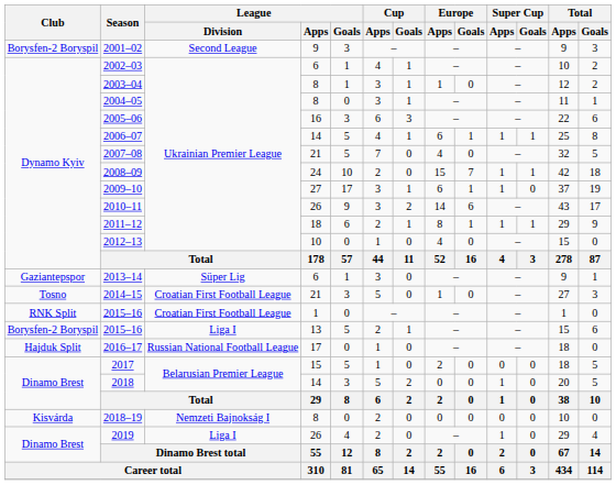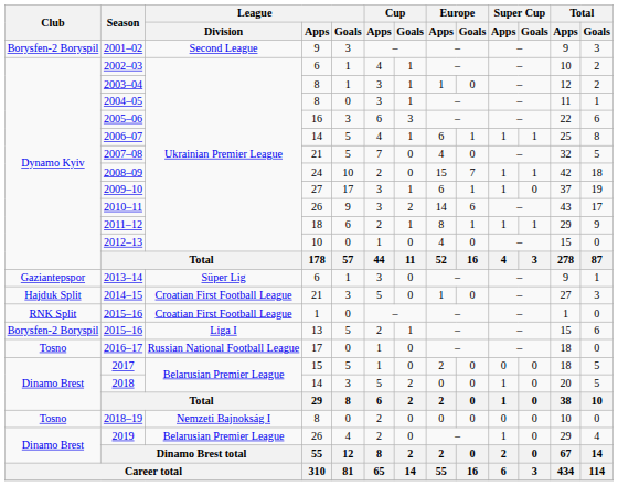 <table class="wikitable" style="text-align: center">
 <tr>
 <th rowspan=2>Club</th>
 <th rowspan=2>Season</th>
 <th colspan=3>League</th>
 <th colspan=2>Cup</th>
 <th colspan=2>Europe</th>
 <th colspan=2>Super Cup</th>
 <th colspan=2>Total</th>
 </tr>
 <tr>
 <th>Division</th>
 <th>Apps</th>
 <th>Goals</th>
 <th>Apps</th>
 <th>Goals</th>
 <th>Apps</th>
 <th>Goals</th>
 <th>Apps</th>
 <th>Goals</th>
 <th>Apps</th>
 <th>Goals</th>
 </tr>
 <tr>
 <td rowspan=1><a href='#'>Borysfen-2 Boryspil</a></td>
 <td><a href='#'>2001–02</a></td>
 <td rowspan=1><a href='#'>Second League</a></td>
 <td>9</td>
 <td>3</td>
 <td colspan=2>–</td>
 <td colspan=2>–</td>
 <td colspan=2>–</td>
 <td>9</td>
 <td>3</td>
 </tr>
 <tr>
 <td rowspan=12><a href='#'>Dynamo Kyiv</a></td>
 <td><a href='#'>2002–03</a></td>
 <td rowspan=11><a href='#'>Ukrainian Premier League</a></td>
 <td>6</td>
 <td>1</td>
 <td>4</td>
 <td>1</td>
 <td colspan=2>–</td>
 <td colspan=2>–</td>
 <td>10</td>
 <td>2</td>
 </tr>
 <tr>
 <td><a href='#'>2003–04</a></td>
 <td>8</td>
 <td>1</td>
 <td>3</td>
 <td>1</td>
 <td>1</td>
 <td>0</td>
 <td colspan=2>–</td>
 <td>12</td>
 <td>2</td>
 </tr>
 <tr>
 <td><a href='#'>2004–05</a></td>
 <td>8</td>
 <td>0</td>
 <td>3</td>
 <td>1</td>
 <td colspan=2>–</td>
 <td colspan=2>–</td>
 <td>11</td>
 <td>1</td>
 </tr>
 <tr>
 <td><a href='#'>2005–06</a></td>
 <td>16</td>
 <td>3</td>
 <td>6</td>
 <td>3</td>
 <td colspan=2>–</td>
 <td colspan=2>–</td>
 <td>22</td>
 <td>6</td>
 </tr>
 <tr>
 <td><a href='#'>2006–07</a></td>
 <td>14</td>
 <td>5</td>
 <td>4</td>
 <td>1</td>
 <td>6</td>
 <td>1</td>
 <td>1</td>
 <td>1</td>
 <td>25</td>
 <td>8</td>
 </tr>
 <tr>
 <td><a href='#'>2007–08</a></td>
 <td>21</td>
 <td>5</td>
 <td>7</td>
 <td>0</td>
 <td>4</td>
 <td>0</td>
 <td colspan=2>–</td>
 <td>32</td>
 <td>5</td>
 </tr>
 <tr>
 <td><a href='#'>2008–09</a></td>
 <td>24</td>
 <td>10</td>
 <td>2</td>
 <td>0</td>
 <td>15</td>
 <td>7</td>
 <td>1</td>
 <td>1</td>
 <td>42</td>
 <td>18</td>
 </tr>
 <tr>
 <td><a href='#'>2009–10</a></td>
 <td>27</td>
 <td>17</td>
 <td>3</td>
 <td>1</td>
 <td>6</td>
 <td>1</td>
 <td>1</td>
 <td>0</td>
 <td>37</td>
 <td>19</td>
 </tr>
 <tr>
 <td><a href='#'>2010–11</a></td>
 <td>26</td>
 <td>9</td>
 <td>3</td>
 <td>2</td>
 <td>14</td>
 <td>6</td>
 <td colspan=2>–</td>
 <td>43</td>
 <td>17</td>
 </tr>
 <tr>
 <td><a href='#'>2011–12</a></td>
 <td>18</td>
 <td>6</td>
 <td>2</td>
 <td>1</td>
 <td>8</td>
 <td>1</td>
 <td>1</td>
 <td>1</td>
 <td>29</td>
 <td>9</td>
 </tr>
 <tr>
 <td><a href='#'>2012–13</a></td>
 <td>10</td>
 <td>0</td>
 <td>1</td>
 <td>0</td>
 <td>4</td>
 <td>0</td>
 <td colspan=2>–</td>
 <td>15</td>
 <td>0</td>
 </tr>
 <tr>
 <th colspan=2>Total</th>
 <th>178</th>
 <th>57</th>
 <th>44</th>
 <th>11</th>
 <th>52</th>
 <th>16</th>
 <th>4</th>
 <th>3</th>
 <th>278</th>
 <th>87</th>
 </tr>
 <tr>
 <td rowspan=1><a href='#'>Gaziantepspor</a></td>
 <td><a href='#'>2013–14</a></td>
 <td><a href='#'>Süper Lig</a></td>
 <td>6</td>
 <td>1</td>
 <td>3</td>
 <td>0</td>
 <td colspan=2>–</td>
 <td colspan=2>–</td>
 <td>9</td>
 <td>1</td>
 </tr>
 <tr>
-<td rowspan=1><a href='#'>Tosno</a></td>
+<td rowspan=1><a href='#'>Hajduk Split</a></td>
 <td><a href='#'>2014–15</a></td>
 <td><a href='#'>Croatian First Football League</a></td>
 <td>21</td>
 <td>3</td>
 <td>5</td>
 <td>0</td>
 <td>1</td>
 <td>0</td>
 <td colspan=2>–</td>
 <td>27</td>
 <td>3</td>
 </tr>
 <tr>
 <td rowspan=1><a href='#'>RNK Split</a></td>
 <td><a href='#'>2015–16</a></td>
 <td><a href='#'>Croatian First Football League</a></td>
 <td>1</td>
 <td>0</td>
 <td colspan=2>–</td>
 <td colspan=2>–</td>
 <td colspan=2>–</td>
 <td>1</td>
 <td>0</td>
 </tr>
 <tr>
 <td rowspan=1><a href='#'>Borysfen-2 Boryspil</a></td>
 <td><a href='#'>2015–16</a></td>
 <td><a href='#'>Liga I</a></td>
 <td>13</td>
 <td>5</td>
 <td>2</td>
 <td>1</td>
 <td colspan=2>–</td>
 <td colspan=2>–</td>
 <td>15</td>
 <td>6</td>
 </tr>
 <tr>
-<td rowspan=1><a href='#'>Hajduk Split</a></td>
+<td rowspan=1><a href='#'>Tosno</a></td>
 <td><a href='#'>2016–17</a></td>
 <td><a href='#'>Russian National Football League</a></td>
 <td>17</td>
 <td>0</td>
 <td>1</td>
 <td>0</td>
 <td colspan=2>–</td>
 <td colspan=2>–</td>
 <td>18</td>
 <td>0</td>
 </tr>
 <tr>
 <td rowspan=3><a href='#'>Dinamo Brest</a></td>
 <td><a href='#'>2017</a></td>
 <td rowspan=2><a href='#'>Belarusian Premier League</a></td>
 <td>15</td>
 <td>5</td>
 <td>1</td>
 <td>0</td>
 <td>2</td>
 <td>0</td>
 <td>0</td>
 <td>0</td>
 <td>18</td>
 <td>5</td>
 </tr>
 <tr>
 <td><a href='#'>2018</a></td>
 <td>14</td>
 <td>3</td>
 <td>5</td>
 <td>2</td>
 <td>0</td>
 <td>0</td>
 <td>1</td>
 <td>0</td>
 <td>20</td>
 <td>5</td>
 </tr>
 <tr>
 <th colspan=2>Total</th>
 <th>29</th>
 <th>8</th>
 <th>6</th>
 <th>2</th>
 <th>2</th>
 <th>0</th>
 <th>1</th>
 <th>0</th>
 <th>38</th>
 <th>10</th>
 </tr>
 <tr>
-<td rowspan=1><a href='#'>Kisvárda</a></td>
+<td rowspan=1><a href='#'>Tosno</a></td>
 <td><a href='#'>2018–19</a></td>
 <td><a href='#'>Nemzeti Bajnokság I</a></td>
 <td>8</td>
 <td>0</td>
 <td>2</td>
 <td>0</td>
 <td>0</td>
 <td>0</td>
 <td>0</td>
 <td>0</td>
 <td>10</td>
 <td>0</td>
 </tr>
 <tr>
 <td rowspan=2><a href='#'>Dinamo Brest</a></td>
 <td><a href='#'>2019</a></td>
-<td><a href='#'>Liga I</a></td>
+<td><a href='#'>Belarusian Premier League</a></td>
 <td>26</td>
 <td>4</td>
 <td>2</td>
 <td>0</td>
 <td colspan=2>–</td>
 <td>1</td>
 <td>0</td>
 <td>29</td>
 <td>4</td>
 </tr>
 <tr>
 <th colspan=2>Dinamo Brest total</th>
 <th>55</th>
 <th>12</th>
 <th>8</th>
 <th>2</th>
 <th>2</th>
 <th>0</th>
 <th>2</th>
 <th>0</th>
 <th>67</th>
 <th>14</th>
 </tr>
 <tr>
 <th colspan=3>Career total</th>
 <th>310</th>
 <th>81</th>
 <th>65</th>
 <th>14</th>
 <th>55</th>
 <th>16</th>
 <th>6</th>
 <th>3</th>
 <th>434</th>
 <th>114</th>
 </tr>
 <tr>
 </tr>
 </table>
